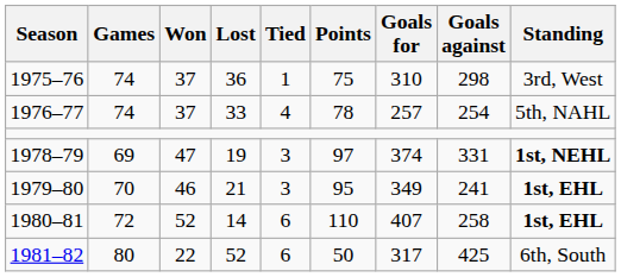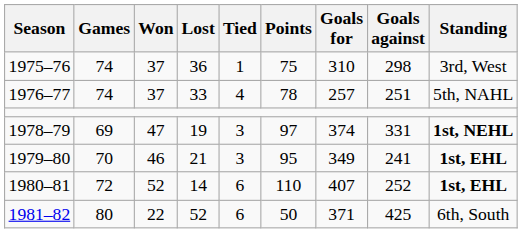 <table class="wikitable" style="text-align:center">
 <tr>
 <th>Season</th>
 <th>Games</th>
 <th>Won</th>
 <th>Lost</th>
 <th>Tied</th>
 <th>Points</th>
 <th>Goals<br>for</th>
 <th>Goals<br>against</th>
 <th>Standing</th>
 </tr>
 <tr>
 <td>1975–76</td>
 <td>74</td>
 <td>37</td>
 <td>36</td>
 <td>1</td>
 <td>75</td>
 <td>310</td>
 <td>298</td>
 <td>3rd, West</td>
 </tr>
 <tr>
 <td>1976–77</td>
 <td>74</td>
 <td>37</td>
 <td>33</td>
 <td>4</td>
 <td>78</td>
 <td>257</td>
-<td>254</td>
+<td>251</td>
 <td>5th, NAHL</td>
 </tr>
 <tr>
 <td colspan="9"></td>
 </tr>
 <tr>
 <td>1978–79</td>
 <td>69</td>
 <td>47</td>
 <td>19</td>
 <td>3</td>
 <td>97</td>
 <td>374</td>
 <td>331</td>
 <td><strong>1st, NEHL</strong></td>
 </tr>
 <tr>
 <td>1979–80</td>
 <td>70</td>
 <td>46</td>
 <td>21</td>
 <td>3</td>
 <td>95</td>
 <td>349</td>
 <td>241</td>
 <td><strong>1st, EHL</strong></td>
 </tr>
 <tr>
 <td>1980–81</td>
 <td>72</td>
 <td>52</td>
 <td>14</td>
 <td>6</td>
 <td>110</td>
 <td>407</td>
-<td>258</td>
+<td>252</td>
 <td><strong>1st, EHL</strong></td>
 </tr>
 <tr>
 <td><a href='#'>1981–82</a></td>
 <td>80</td>
 <td>22</td>
 <td>52</td>
 <td>6</td>
 <td>50</td>
-<td>317</td>
+<td>371</td>
 <td>425</td>
 <td>6th, South</td>
 </tr>
 </table>
